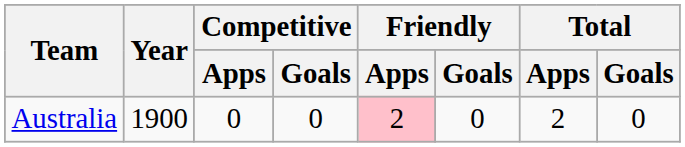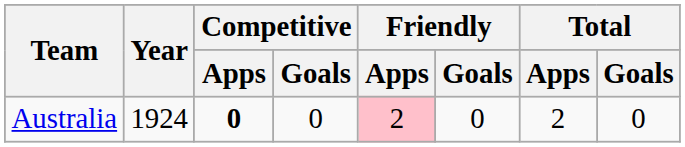 <table class="wikitable" style="text-align:center">
 <tr>
 <th rowspan=2>Team</th>
 <th rowspan=2>Year</th>
 <th colspan=2>Competitive</th>
 <th colspan=2>Friendly</th>
 <th colspan=2>Total</th>
 </tr>
 <tr>
 <th>Apps</th>
 <th>Goals</th>
 <th>Apps</th>
 <th>Goals</th>
 <th>Apps</th>
 <th>Goals</th>
 </tr>
 <tr>
 <td><a href='#'>Australia</a></td>
-<td>1900</td>
-<td>0</td>
+<td>1924</td>
+<td><strong>0</strong></td>
 <td>0</td>
 <td style="background: pink;">2</td>
 <td>0</td>
 <td>2</td>
 <td>0</td>
 </tr>
 </table>
